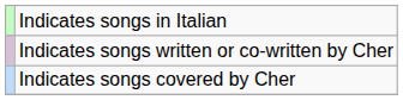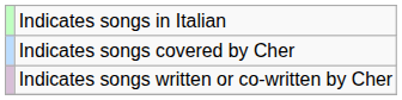 <table class="wikitable" style="font-size:90%;">
 <tr>
 <td style="background-color:#BFFFC0"></td>
 <td>Indicates songs in Italian</td>
 </tr>
 <tr>
+<td style="background-color:#bbddff"> </td>
+<td>Indicates songs covered by Cher</td>
+</tr>
+<tr>
 <td style="background-color:#D8BFD8"> </td>
 <td>Indicates songs written or co-written by Cher</td>
 </tr>
 <tr>
-<td style="background-color:#bbddff"> </td>
-<td>Indicates songs covered by Cher</td>
-</tr>
-<tr>
 </tr>
 </table>
